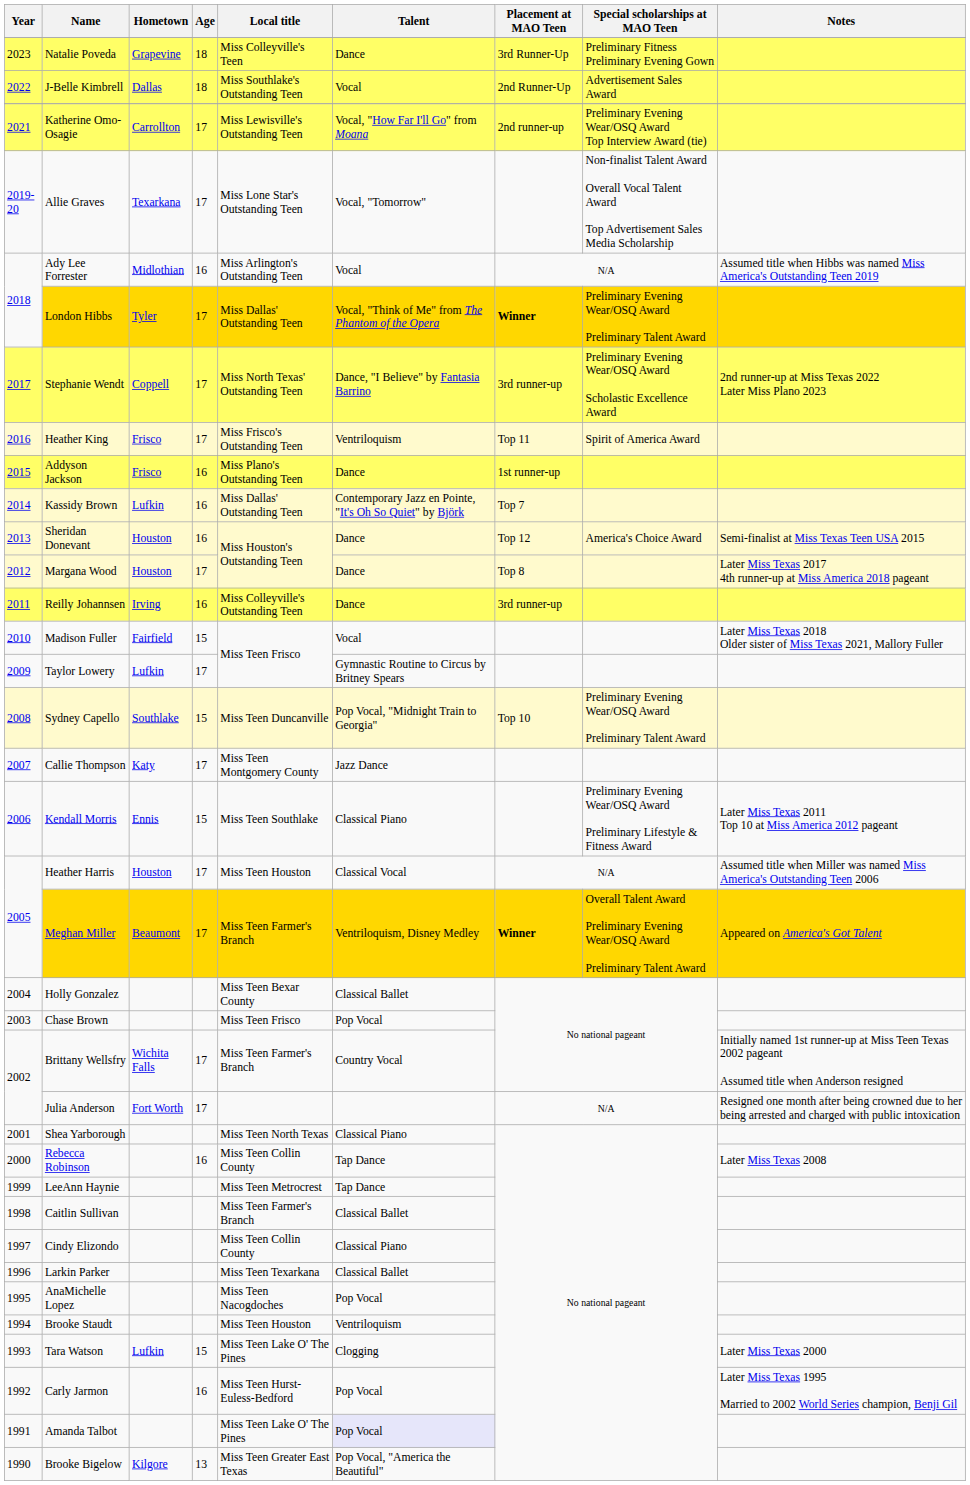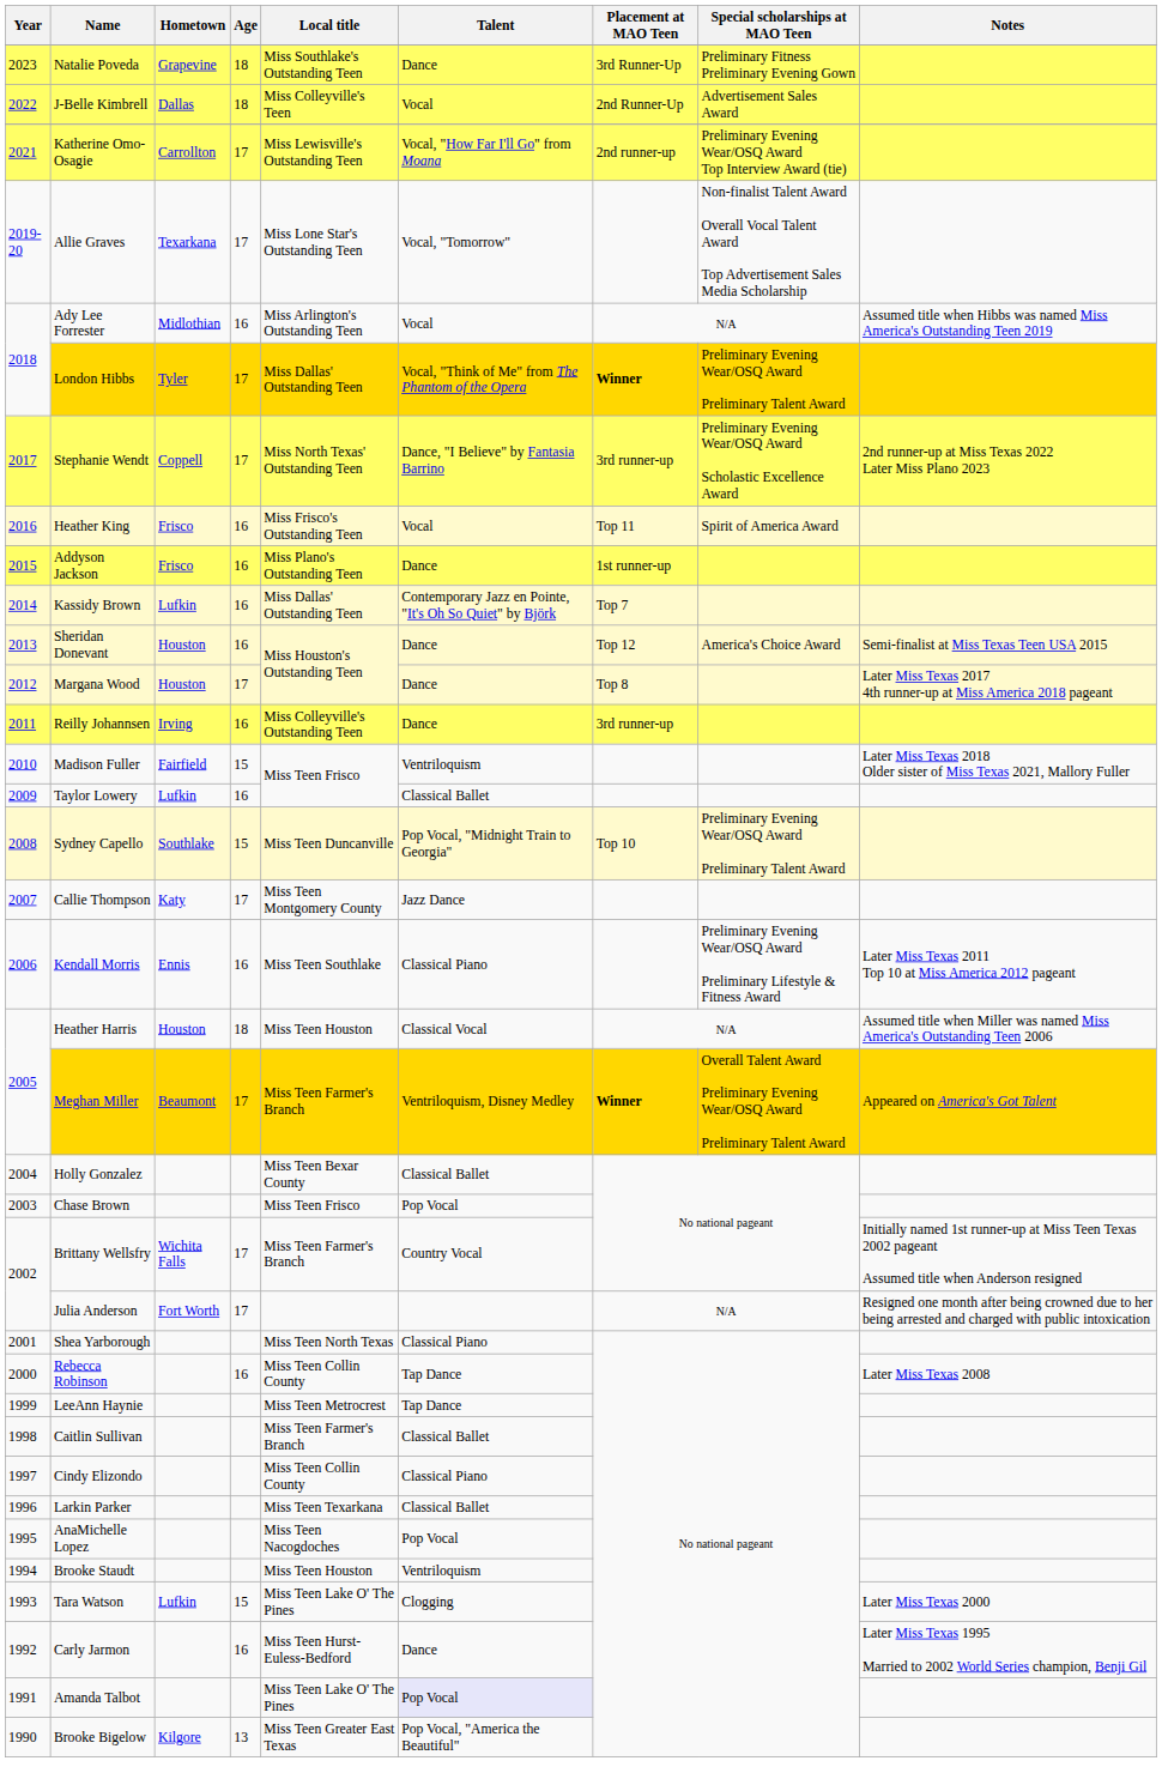 <table class="wikitable sortable"style="font-size:95%;">
 <tr bgcolor="#efefef">
 <th>Year</th>
 <th>Name</th>
 <th>Hometown</th>
 <th>Age</th>
 <th>Local title</th>
 <th>Talent</th>
 <th>Placement at MAO Teen</th>
 <th>Special scholarships at MAO Teen</th>
 <th>Notes</th>
 </tr>
 <tr>
 </tr>
 <tr style="background-color:#FFFF66;">
 <td>2023</td>
 <td>Natalie Poveda</td>
 <td><a href='#'>Grapevine</a></td>
 <td>18</td>
-<td>Miss Colleyville's Teen</td>
+<td>Miss Southlake's Outstanding Teen</td>
 <td>Dance</td>
 <td>3rd Runner-Up</td>
 <td>Preliminary Fitness<br>Preliminary Evening Gown</td>
 <td></td>
 </tr>
 <tr style="background-color:#FFFF66;">
 <td><a href='#'>2022</a></td>
 <td>J-Belle Kimbrell</td>
 <td><a href='#'>Dallas</a></td>
 <td>18</td>
-<td>Miss Southlake's Outstanding Teen</td>
+<td>Miss Colleyville's Teen</td>
 <td>Vocal</td>
 <td>2nd Runner-Up</td>
 <td>Advertisement Sales Award</td>
 <td></td>
 </tr>
 <tr>
 </tr>
 <tr style="background-color:#FFFF66;">
 <td><a href='#'>2021</a></td>
 <td>Katherine Omo-Osagie</td>
 <td><a href='#'>Carrollton</a></td>
 <td>17</td>
 <td>Miss Lewisville's Outstanding Teen</td>
 <td>Vocal, "<a href='#'>How Far I'll Go</a>" from <em><a href='#'>Moana</a></em></td>
 <td>2nd runner-up</td>
 <td>Preliminary Evening Wear/OSQ Award<br>Top Interview Award (tie)</td>
 <td></td>
 </tr>
 <tr>
 <td><a href='#'>2019-20</a></td>
 <td>Allie Graves</td>
 <td><a href='#'>Texarkana</a></td>
 <td>17</td>
 <td>Miss Lone Star's Outstanding Teen</td>
 <td>Vocal, "Tomorrow"</td>
 <td></td>
 <td>Non-finalist Talent Award<br><br>Overall Vocal Talent Award<br><br>Top Advertisement Sales Media Scholarship</td>
 <td></td>
 </tr>
 <tr>
 <td rowspan=2><a href='#'>2018</a></td>
 <td>Ady Lee Forrester</td>
 <td><a href='#'>Midlothian</a></td>
 <td>16</td>
 <td>Miss Arlington's Outstanding Teen</td>
 <td>Vocal</td>
 <td colspan =2  style="text-align:center;"><small>N/A</small></td>
 <td>Assumed title when Hibbs was named <a href='#'>Miss America's Outstanding Teen 2019</a></td>
 </tr>
 <tr style="background-color:gold;">
 <td>London Hibbs</td>
 <td><a href='#'>Tyler</a></td>
 <td>17</td>
 <td>Miss Dallas' Outstanding Teen</td>
 <td>Vocal, "Think of Me" from <em><a href='#'>The Phantom of the Opera</a></em></td>
 <td><strong>Winner</strong></td>
 <td>Preliminary Evening Wear/OSQ Award<br><br>Preliminary Talent Award</td>
 <td></td>
 </tr>
 <tr style="background-color:#FFFF66;">
 <td><a href='#'>2017</a></td>
 <td>Stephanie Wendt</td>
 <td><a href='#'>Coppell</a></td>
 <td>17</td>
 <td>Miss North Texas' Outstanding Teen</td>
 <td>Dance, "I Believe" by <a href='#'>Fantasia Barrino</a></td>
 <td>3rd runner-up</td>
 <td>Preliminary Evening Wear/OSQ Award<br><br>Scholastic Excellence Award</td>
 <td>2nd runner-up at Miss Texas 2022<br>Later Miss Plano 2023</td>
 </tr>
 <tr style="background-color:#FFFACD;">
 <td><a href='#'>2016</a></td>
 <td>Heather King</td>
 <td><a href='#'>Frisco</a></td>
-<td>17</td>
+<td>16</td>
 <td>Miss Frisco's Outstanding Teen</td>
-<td>Ventriloquism</td>
+<td>Vocal</td>
 <td>Top 11</td>
 <td>Spirit of America Award</td>
 <td></td>
 </tr>
 <tr style="background-color:#FFFF66;">
 <td><a href='#'>2015</a></td>
 <td>Addyson Jackson</td>
 <td><a href='#'>Frisco</a></td>
 <td>16</td>
 <td>Miss Plano's Outstanding Teen</td>
 <td>Dance</td>
 <td>1st runner-up</td>
 <td></td>
 <td></td>
 </tr>
 <tr style="background-color:#FFFACD;">
 <td><a href='#'>2014</a></td>
 <td>Kassidy Brown</td>
 <td><a href='#'>Lufkin</a></td>
 <td>16</td>
 <td>Miss Dallas' Outstanding Teen</td>
 <td>Contemporary Jazz en Pointe, "<a href='#'>It's Oh So Quiet</a>" by <a href='#'>Björk</a></td>
 <td>Top 7</td>
 <td></td>
 <td></td>
 </tr>
 <tr style="background-color:#FFFACD;">
 <td><a href='#'>2013</a></td>
 <td>Sheridan Donevant</td>
 <td><a href='#'>Houston</a></td>
 <td>16</td>
 <td rowspan=2>Miss Houston's Outstanding Teen</td>
 <td>Dance</td>
 <td>Top 12</td>
 <td>America's Choice Award</td>
 <td>Semi-finalist at <a href='#'>Miss Texas Teen USA</a> 2015</td>
 </tr>
 <tr style="background-color:#FFFACD;">
 <td><a href='#'>2012</a></td>
 <td>Margana Wood</td>
 <td><a href='#'>Houston</a></td>
 <td>17</td>
 <td>Dance</td>
 <td>Top 8</td>
 <td></td>
 <td>Later <a href='#'>Miss Texas</a> 2017<br>4th runner-up at <a href='#'>Miss America 2018</a> pageant</td>
 </tr>
 <tr style="background-color:#FFFF66;">
 <td><a href='#'>2011</a></td>
 <td>Reilly Johannsen</td>
 <td><a href='#'>Irving</a></td>
 <td>16</td>
 <td>Miss Colleyville's Outstanding Teen</td>
 <td>Dance</td>
 <td>3rd runner-up</td>
 <td></td>
 <td></td>
 </tr>
 <tr>
 <td><a href='#'>2010</a></td>
 <td>Madison Fuller</td>
 <td><a href='#'>Fairfield</a></td>
 <td>15</td>
 <td rowspan=2>Miss Teen Frisco</td>
-<td>Vocal</td>
+<td>Ventriloquism</td>
 <td></td>
 <td></td>
 <td>Later <a href='#'>Miss Texas</a> 2018<br>Older sister of <a href='#'>Miss Texas</a> 2021, Mallory Fuller</td>
 </tr>
 <tr>
 <td><a href='#'>2009</a></td>
 <td>Taylor Lowery</td>
 <td><a href='#'>Lufkin</a></td>
-<td>17</td>
-<td>Gymnastic Routine to Circus by Britney Spears</td>
+<td>16</td>
+<td>Classical Ballet</td>
 <td></td>
 <td></td>
 <td></td>
 </tr>
 <tr style="background-color:#FFFACD;">
 <td><a href='#'>2008</a></td>
 <td>Sydney Capello</td>
 <td><a href='#'>Southlake</a></td>
 <td>15</td>
 <td>Miss Teen Duncanville</td>
 <td>Pop Vocal, "Midnight Train to Georgia"</td>
 <td>Top 10</td>
 <td>Preliminary Evening Wear/OSQ Award<br><br>Preliminary Talent Award</td>
 <td></td>
 </tr>
 <tr>
 <td><a href='#'>2007</a></td>
 <td>Callie Thompson</td>
 <td><a href='#'>Katy</a></td>
 <td>17</td>
 <td>Miss Teen Montgomery County</td>
 <td>Jazz Dance</td>
 <td></td>
 <td></td>
 <td></td>
 </tr>
 <tr>
 <td><a href='#'>2006</a></td>
 <td><a href='#'>Kendall Morris</a></td>
 <td><a href='#'>Ennis</a></td>
-<td>15</td>
+<td>16</td>
 <td>Miss Teen Southlake</td>
 <td>Classical Piano</td>
 <td></td>
 <td>Preliminary Evening Wear/OSQ Award<br><br>Preliminary Lifestyle & Fitness Award</td>
 <td>Later <a href='#'>Miss Texas</a> 2011<br>Top 10 at <a href='#'>Miss America 2012</a> pageant</td>
 </tr>
 <tr>
 <td rowspan=2><a href='#'>2005</a></td>
 <td>Heather Harris</td>
 <td><a href='#'>Houston</a></td>
-<td>17</td>
+<td>18</td>
 <td>Miss Teen Houston</td>
 <td>Classical Vocal</td>
 <td colspan =2  style="text-align:center;"><small>N/A</small></td>
 <td>Assumed title when Miller was named <a href='#'>Miss America's Outstanding Teen</a> 2006</td>
 </tr>
 <tr style="background-color:gold;">
 <td><a href='#'>Meghan Miller</a></td>
 <td><a href='#'>Beaumont</a></td>
 <td>17</td>
 <td>Miss Teen Farmer's Branch</td>
 <td>Ventriloquism, Disney Medley</td>
 <td><strong>Winner</strong></td>
 <td>Overall Talent Award<br><br>Preliminary Evening Wear/OSQ Award <br><br>Preliminary Talent Award</td>
 <td>Appeared on <em><a href='#'>America's Got Talent</a></em></td>
 </tr>
 <tr>
 <td>2004</td>
 <td>Holly Gonzalez</td>
 <td></td>
 <td></td>
 <td>Miss Teen Bexar County</td>
 <td>Classical Ballet</td>
 <td colspan =2 rowspan = 3 style="text-align:center;"><small>No national pageant</small></td>
 <td></td>
 </tr>
 <tr>
 <td>2003</td>
 <td>Chase Brown</td>
 <td></td>
 <td></td>
 <td>Miss Teen Frisco</td>
 <td>Pop Vocal</td>
 <td></td>
 </tr>
 <tr>
 <td rowspan = 2>2002</td>
 <td>Brittany Wellsfry</td>
 <td><a href='#'>Wichita Falls</a></td>
 <td>17</td>
 <td>Miss Teen Farmer's Branch</td>
 <td>Country Vocal</td>
 <td>Initially named 1st runner-up at Miss Teen Texas 2002 pageant<br><br>Assumed title when Anderson resigned<br></td>
 </tr>
 <tr>
 <td>Julia Anderson</td>
 <td><a href='#'>Fort Worth</a></td>
 <td>17</td>
 <td></td>
 <td></td>
 <td colspan =2  style="text-align:center;"><small>N/A</small></td>
 <td>Resigned one month after being crowned due to her being arrested and charged with public intoxication</td>
 </tr>
 <tr>
 <td>2001</td>
 <td>Shea Yarborough</td>
 <td></td>
 <td></td>
 <td>Miss Teen North Texas</td>
 <td>Classical Piano</td>
 <td colspan =2 rowspan = 12  style="text-align:center;"><small>No national pageant</small></td>
 <td></td>
 </tr>
 <tr>
 <td>2000</td>
 <td><a href='#'>Rebecca Robinson</a></td>
 <td></td>
 <td>16</td>
 <td>Miss Teen Collin County</td>
 <td>Tap Dance</td>
 <td>Later <a href='#'>Miss Texas</a> 2008</td>
 </tr>
 <tr>
 <td>1999</td>
 <td>LeeAnn Haynie</td>
 <td></td>
 <td></td>
 <td>Miss Teen Metrocrest</td>
 <td>Tap Dance</td>
 <td></td>
 </tr>
 <tr>
 <td>1998</td>
 <td>Caitlin Sullivan</td>
 <td></td>
 <td></td>
 <td>Miss Teen Farmer's Branch</td>
 <td>Classical Ballet</td>
 <td></td>
 </tr>
 <tr>
 <td>1997</td>
 <td>Cindy Elizondo</td>
 <td></td>
 <td></td>
 <td>Miss Teen Collin County</td>
 <td>Classical Piano</td>
 <td></td>
 </tr>
 <tr>
 <td>1996</td>
 <td>Larkin Parker</td>
 <td></td>
 <td></td>
 <td>Miss Teen Texarkana</td>
 <td>Classical Ballet</td>
 <td></td>
 </tr>
 <tr>
 <td>1995</td>
 <td>AnaMichelle Lopez</td>
 <td></td>
 <td></td>
 <td>Miss Teen Nacogdoches</td>
 <td>Pop Vocal</td>
 <td></td>
 </tr>
 <tr>
 <td>1994</td>
 <td>Brooke Staudt</td>
 <td></td>
 <td></td>
 <td>Miss Teen Houston</td>
 <td>Ventriloquism</td>
 <td></td>
 </tr>
 <tr>
 <td>1993</td>
 <td>Tara Watson</td>
 <td><a href='#'>Lufkin</a></td>
 <td>15</td>
 <td>Miss Teen Lake O' The Pines</td>
 <td>Clogging</td>
 <td>Later <a href='#'>Miss Texas</a> 2000</td>
 </tr>
 <tr>
 <td>1992</td>
 <td>Carly Jarmon</td>
 <td></td>
 <td>16</td>
 <td>Miss Teen Hurst-Euless-Bedford</td>
-<td>Pop Vocal</td>
+<td>Dance</td>
 <td>Later <a href='#'>Miss Texas</a> 1995<br><br>Married to 2002 <a href='#'>World Series</a> champion, <a href='#'>Benji Gil</a></td>
 </tr>
 <tr>
 <td>1991</td>
 <td>Amanda Talbot</td>
 <td></td>
 <td></td>
 <td>Miss Teen Lake O' The Pines</td>
 <td style="background: lavender;">Pop Vocal</td>
 <td></td>
 </tr>
 <tr>
 <td>1990</td>
 <td>Brooke Bigelow</td>
 <td><a href='#'>Kilgore</a></td>
 <td>13</td>
 <td>Miss Teen Greater East Texas</td>
 <td>Pop Vocal, "America the Beautiful"</td>
 <td></td>
 </tr>
 </table>
